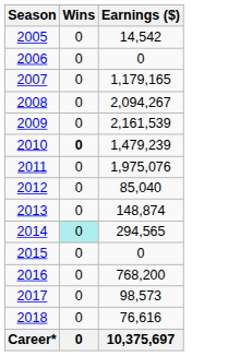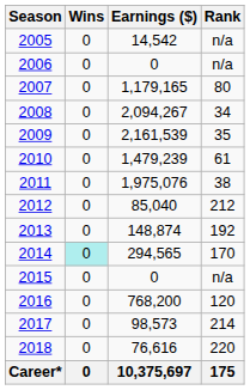 <table class="wikitable" style="text-align:center">
 <tr>
 <th>Season</th>
 <th>Wins</th>
 <th>Earnings ($)</th>
+<th>Rank</th>
 </tr>
 <tr>
 <td><a href='#'>2005</a></td>
 <td>0</td>
 <td>14,542</td>
+<td>n/a</td>
 </tr>
 <tr>
 <td><a href='#'>2006</a></td>
 <td>0</td>
 <td>0</td>
+<td>n/a</td>
 </tr>
 <tr>
 <td><a href='#'>2007</a></td>
 <td>0</td>
 <td>1,179,165</td>
+<td>80</td>
 </tr>
 <tr>
 <td><a href='#'>2008</a></td>
 <td>0</td>
 <td>2,094,267</td>
+<td>34</td>
 </tr>
 <tr>
 <td><a href='#'>2009</a></td>
 <td>0</td>
 <td>2,161,539</td>
+<td>35</td>
 </tr>
 <tr>
 <td><a href='#'>2010</a></td>
-<td><strong>0</strong></td>
+<td>0</td>
 <td>1,479,239</td>
+<td>61</td>
 </tr>
 <tr>
 <td><a href='#'>2011</a></td>
 <td>0</td>
 <td>1,975,076</td>
+<td>38</td>
 </tr>
 <tr>
 <td><a href='#'>2012</a></td>
 <td>0</td>
 <td>85,040</td>
+<td>212</td>
 </tr>
 <tr>
 <td><a href='#'>2013</a></td>
 <td>0</td>
 <td>148,874</td>
+<td>192</td>
 </tr>
 <tr>
 <td><a href='#'>2014</a></td>
 <td style="background: paleturquoise;">0</td>
 <td>294,565</td>
+<td>170</td>
 </tr>
 <tr>
 <td><a href='#'>2015</a></td>
 <td>0</td>
 <td>0</td>
+<td>n/a</td>
 </tr>
 <tr>
 <td><a href='#'>2016</a></td>
 <td>0</td>
 <td>768,200</td>
+<td>120</td>
 </tr>
 <tr>
 <td><a href='#'>2017</a></td>
 <td>0</td>
 <td>98,573</td>
+<td>214</td>
 </tr>
 <tr>
 <td><a href='#'>2018</a></td>
 <td>0</td>
 <td>76,616</td>
+<td>220</td>
 </tr>
 <tr>
 <th>Career*</th>
 <th>0</th>
 <th>10,375,697</th>
+<th>175</th>
 </tr>
 </table>
